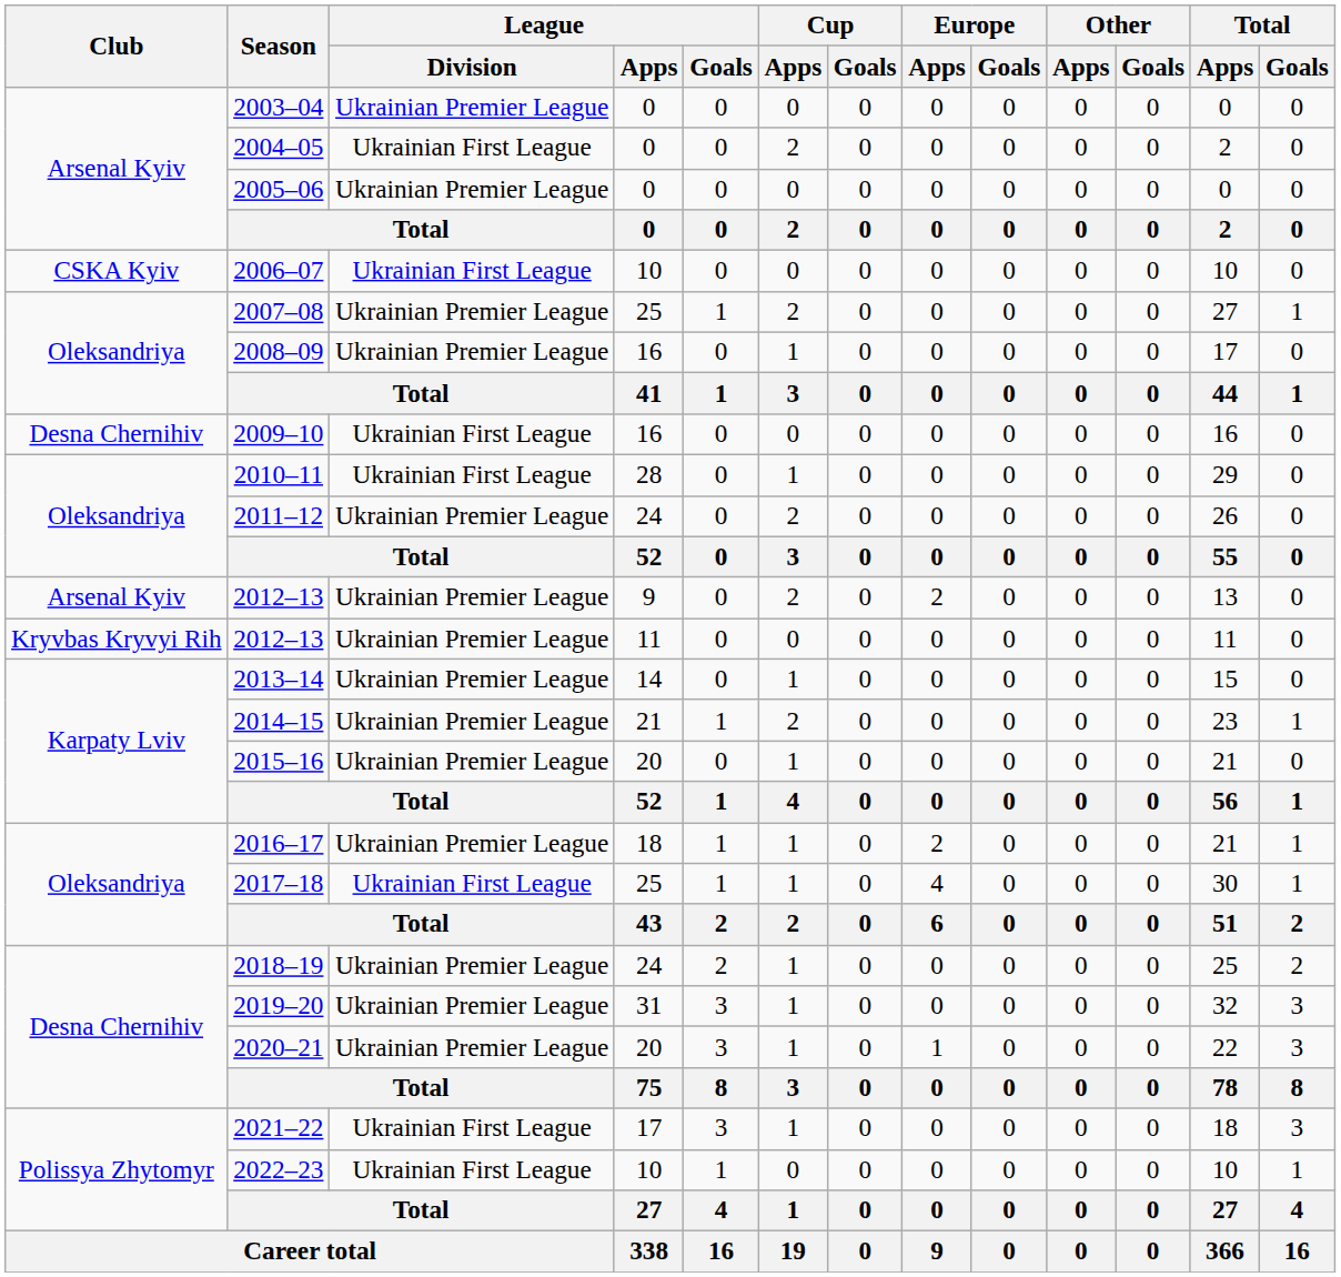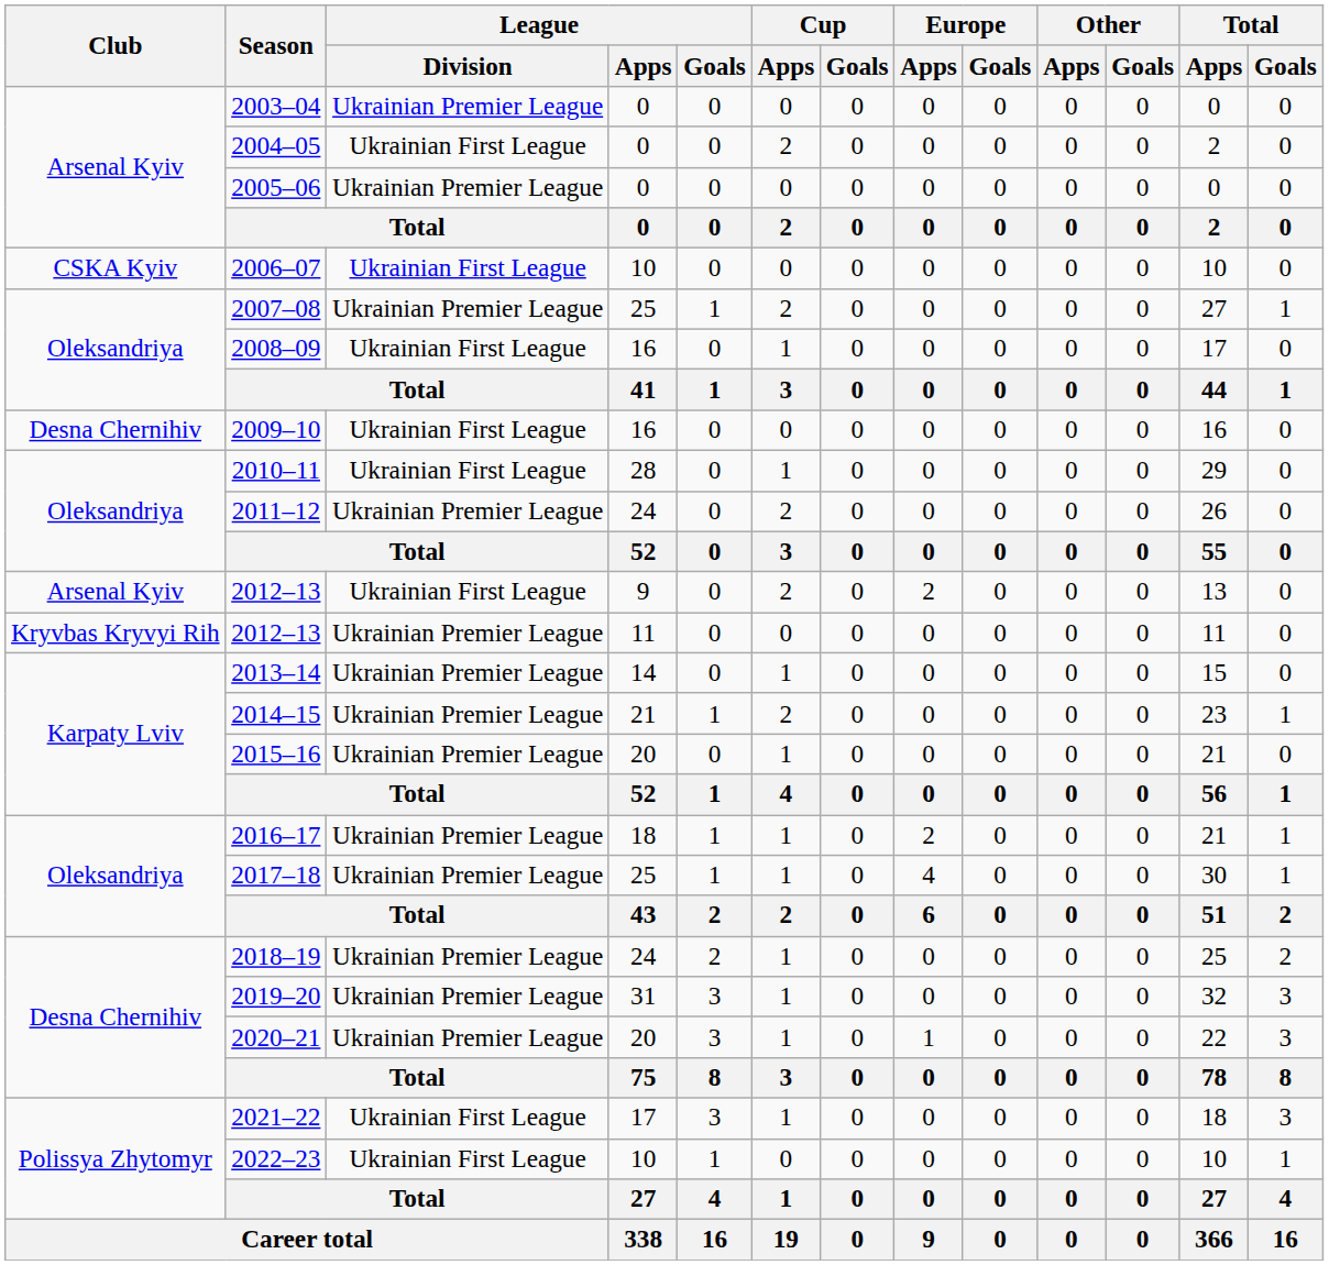 <table class="wikitable" style="text-align:center">
 <tr>
 <th rowspan="2">Club</th>
 <th rowspan="2">Season</th>
 <th colspan="3">League</th>
 <th colspan="2">Cup</th>
 <th colspan="2">Europe</th>
 <th colspan="2">Other</th>
 <th colspan="2">Total</th>
 </tr>
 <tr>
 <th>Division</th>
 <th>Apps</th>
 <th>Goals</th>
 <th>Apps</th>
 <th>Goals</th>
 <th>Apps</th>
 <th>Goals</th>
 <th>Apps</th>
 <th>Goals</th>
 <th>Apps</th>
 <th>Goals</th>
 </tr>
 <tr>
 <td rowspan="4"><a href='#'>Arsenal Kyiv</a></td>
 <td><a href='#'>2003–04</a></td>
 <td><a href='#'>Ukrainian Premier League</a></td>
 <td>0</td>
 <td>0</td>
 <td>0</td>
 <td>0</td>
 <td>0</td>
 <td>0</td>
 <td>0</td>
 <td>0</td>
 <td>0</td>
 <td>0</td>
 </tr>
 <tr>
 <td><a href='#'>2004–05</a></td>
 <td>Ukrainian First League</td>
 <td>0</td>
 <td>0</td>
 <td>2</td>
 <td>0</td>
 <td>0</td>
 <td>0</td>
 <td>0</td>
 <td>0</td>
 <td>2</td>
 <td>0</td>
 </tr>
 <tr>
 <td><a href='#'>2005–06</a></td>
 <td>Ukrainian Premier League</td>
 <td>0</td>
 <td>0</td>
 <td>0</td>
 <td>0</td>
 <td>0</td>
 <td>0</td>
 <td>0</td>
 <td>0</td>
 <td>0</td>
 <td>0</td>
 </tr>
 <tr>
 <th colspan="2">Total</th>
 <th>0</th>
 <th>0</th>
 <th>2</th>
 <th>0</th>
 <th>0</th>
 <th>0</th>
 <th>0</th>
 <th>0</th>
 <th>2</th>
 <th>0</th>
 </tr>
 <tr>
 <td><a href='#'>CSKA Kyiv</a></td>
 <td><a href='#'>2006–07</a></td>
 <td><a href='#'>Ukrainian First League</a></td>
 <td>10</td>
 <td>0</td>
 <td>0</td>
 <td>0</td>
 <td>0</td>
 <td>0</td>
 <td>0</td>
 <td>0</td>
 <td>10</td>
 <td>0</td>
 </tr>
 <tr>
 <td rowspan="3"><a href='#'>Oleksandriya</a></td>
 <td><a href='#'>2007–08</a></td>
 <td>Ukrainian Premier League</td>
 <td>25</td>
 <td>1</td>
 <td>2</td>
 <td>0</td>
 <td>0</td>
 <td>0</td>
 <td>0</td>
 <td>0</td>
 <td>27</td>
 <td>1</td>
 </tr>
 <tr>
 <td><a href='#'>2008–09</a></td>
-<td>Ukrainian Premier League</td>
+<td>Ukrainian First League</td>
 <td>16</td>
 <td>0</td>
 <td>1</td>
 <td>0</td>
 <td>0</td>
 <td>0</td>
 <td>0</td>
 <td>0</td>
 <td>17</td>
 <td>0</td>
 </tr>
 <tr>
 <th colspan="2">Total</th>
 <th>41</th>
 <th>1</th>
 <th>3</th>
 <th>0</th>
 <th>0</th>
 <th>0</th>
 <th>0</th>
 <th>0</th>
 <th>44</th>
 <th>1</th>
 </tr>
 <tr>
 <td><a href='#'>Desna Chernihiv</a></td>
 <td><a href='#'>2009–10</a></td>
 <td>Ukrainian First League</td>
 <td>16</td>
 <td>0</td>
 <td>0</td>
 <td>0</td>
 <td>0</td>
 <td>0</td>
 <td>0</td>
 <td>0</td>
 <td>16</td>
 <td>0</td>
 </tr>
 <tr>
 <td rowspan="3"><a href='#'>Oleksandriya</a></td>
 <td><a href='#'>2010–11</a></td>
 <td>Ukrainian First League</td>
 <td>28</td>
 <td>0</td>
 <td>1</td>
 <td>0</td>
 <td>0</td>
 <td>0</td>
 <td>0</td>
 <td>0</td>
 <td>29</td>
 <td>0</td>
 </tr>
 <tr>
 <td><a href='#'>2011–12</a></td>
 <td>Ukrainian Premier League</td>
 <td>24</td>
 <td>0</td>
 <td>2</td>
 <td>0</td>
 <td>0</td>
 <td>0</td>
 <td>0</td>
 <td>0</td>
 <td>26</td>
 <td>0</td>
 </tr>
 <tr>
 <th colspan="2">Total</th>
 <th>52</th>
 <th>0</th>
 <th>3</th>
 <th>0</th>
 <th>0</th>
 <th>0</th>
 <th>0</th>
 <th>0</th>
 <th>55</th>
 <th>0</th>
 </tr>
 <tr>
 <td><a href='#'>Arsenal Kyiv</a></td>
 <td><a href='#'>2012–13</a></td>
-<td>Ukrainian Premier League</td>
+<td>Ukrainian First League</td>
 <td>9</td>
 <td>0</td>
 <td>2</td>
 <td>0</td>
 <td>2</td>
 <td>0</td>
 <td>0</td>
 <td>0</td>
 <td>13</td>
 <td>0</td>
 </tr>
 <tr>
 <td><a href='#'>Kryvbas Kryvyi Rih</a></td>
 <td><a href='#'>2012–13</a></td>
 <td>Ukrainian Premier League</td>
 <td>11</td>
 <td>0</td>
 <td>0</td>
 <td>0</td>
 <td>0</td>
 <td>0</td>
 <td>0</td>
 <td>0</td>
 <td>11</td>
 <td>0</td>
 </tr>
 <tr>
 <td rowspan="4"><a href='#'>Karpaty Lviv</a></td>
 <td><a href='#'>2013–14</a></td>
 <td>Ukrainian Premier League</td>
 <td>14</td>
 <td>0</td>
 <td>1</td>
 <td>0</td>
 <td>0</td>
 <td>0</td>
 <td>0</td>
 <td>0</td>
 <td>15</td>
 <td>0</td>
 </tr>
 <tr>
 <td><a href='#'>2014–15</a></td>
 <td>Ukrainian Premier League</td>
 <td>21</td>
 <td>1</td>
 <td>2</td>
 <td>0</td>
 <td>0</td>
 <td>0</td>
 <td>0</td>
 <td>0</td>
 <td>23</td>
 <td>1</td>
 </tr>
 <tr>
 <td><a href='#'>2015–16</a></td>
 <td>Ukrainian Premier League</td>
 <td>20</td>
 <td>0</td>
 <td>1</td>
 <td>0</td>
 <td>0</td>
 <td>0</td>
 <td>0</td>
 <td>0</td>
 <td>21</td>
 <td>0</td>
 </tr>
 <tr>
 <th colspan="2">Total</th>
 <th>52</th>
 <th>1</th>
 <th>4</th>
 <th>0</th>
 <th>0</th>
 <th>0</th>
 <th>0</th>
 <th>0</th>
 <th>56</th>
 <th>1</th>
 </tr>
 <tr>
 <td rowspan="3"><a href='#'>Oleksandriya</a></td>
 <td><a href='#'>2016–17</a></td>
 <td>Ukrainian Premier League</td>
 <td>18</td>
 <td>1</td>
 <td>1</td>
 <td>0</td>
 <td>2</td>
 <td>0</td>
 <td>0</td>
 <td>0</td>
 <td>21</td>
 <td>1</td>
 </tr>
 <tr>
 <td><a href='#'>2017–18</a></td>
-<td><a href='#'>Ukrainian First League</a></td>
+<td>Ukrainian Premier League</td>
 <td>25</td>
 <td>1</td>
 <td>1</td>
 <td>0</td>
 <td>4</td>
 <td>0</td>
 <td>0</td>
 <td>0</td>
 <td>30</td>
 <td>1</td>
 </tr>
 <tr>
 <th colspan="2">Total</th>
 <th>43</th>
 <th>2</th>
 <th>2</th>
 <th>0</th>
 <th>6</th>
 <th>0</th>
 <th>0</th>
 <th>0</th>
 <th>51</th>
 <th>2</th>
 </tr>
 <tr>
 <td rowspan="4"><a href='#'>Desna Chernihiv</a></td>
 <td><a href='#'>2018–19</a></td>
 <td>Ukrainian Premier League</td>
 <td>24</td>
 <td>2</td>
 <td>1</td>
 <td>0</td>
 <td>0</td>
 <td>0</td>
 <td>0</td>
 <td>0</td>
 <td>25</td>
 <td>2</td>
 </tr>
 <tr>
 <td><a href='#'>2019–20</a></td>
 <td>Ukrainian Premier League</td>
 <td>31</td>
 <td>3</td>
 <td>1</td>
 <td>0</td>
 <td>0</td>
 <td>0</td>
 <td>0</td>
 <td>0</td>
 <td>32</td>
 <td>3</td>
 </tr>
 <tr>
 <td><a href='#'>2020–21</a></td>
 <td>Ukrainian Premier League</td>
 <td>20</td>
 <td>3</td>
 <td>1</td>
 <td>0</td>
 <td>1</td>
 <td>0</td>
 <td>0</td>
 <td>0</td>
 <td>22</td>
 <td>3</td>
 </tr>
 <tr>
 <th colspan="2">Total</th>
 <th>75</th>
 <th>8</th>
 <th>3</th>
 <th>0</th>
 <th>0</th>
 <th>0</th>
 <th>0</th>
 <th>0</th>
 <th>78</th>
 <th>8</th>
 </tr>
 <tr>
 <td rowspan="3"><a href='#'>Polissya Zhytomyr</a></td>
 <td><a href='#'>2021–22</a></td>
 <td>Ukrainian First League</td>
 <td>17</td>
 <td>3</td>
 <td>1</td>
 <td>0</td>
 <td>0</td>
 <td>0</td>
 <td>0</td>
 <td>0</td>
 <td>18</td>
 <td>3</td>
 </tr>
 <tr>
 <td><a href='#'>2022–23</a></td>
 <td>Ukrainian First League</td>
 <td>10</td>
 <td>1</td>
 <td>0</td>
 <td>0</td>
 <td>0</td>
 <td>0</td>
 <td>0</td>
 <td>0</td>
 <td>10</td>
 <td>1</td>
 </tr>
 <tr>
 <th colspan="2">Total</th>
 <th>27</th>
 <th>4</th>
 <th>1</th>
 <th>0</th>
 <th>0</th>
 <th>0</th>
 <th>0</th>
 <th>0</th>
 <th>27</th>
 <th>4</th>
 </tr>
 <tr>
 <th colspan="3">Career total</th>
 <th>338</th>
 <th>16</th>
 <th>19</th>
 <th>0</th>
 <th>9</th>
 <th>0</th>
 <th>0</th>
 <th>0</th>
 <th>366</th>
 <th>16</th>
 </tr>
 </table>
